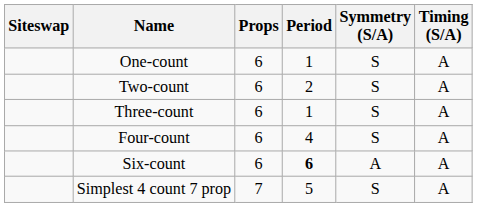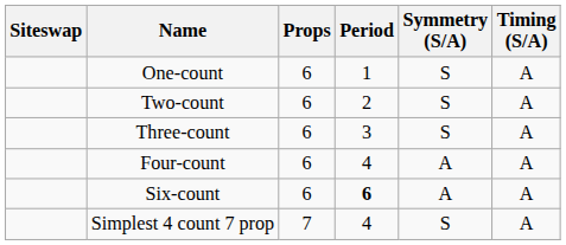 <table class="wikitable sortable" style="font-size:100%;text-align:center;">
 <tr>
 <th>Siteswap</th>
 <th>Name</th>
 <th>Props</th>
 <th>Period</th>
 <th>Symmetry<br> (S/A)</th>
 <th>Timing<br> (S/A)</th>
 </tr>
 <tr>
 <td></td>
 <td>One-count</td>
 <td>6</td>
 <td>1</td>
 <td>S</td>
 <td>A</td>
 </tr>
 <tr>
 <td></td>
 <td>Two-count</td>
 <td>6</td>
 <td>2</td>
 <td>S</td>
 <td>A</td>
 </tr>
 <tr>
 <td></td>
 <td>Three-count</td>
 <td>6</td>
-<td>1</td>
+<td>3</td>
 <td>S</td>
 <td>A</td>
 </tr>
 <tr>
 <td></td>
 <td>Four-count</td>
 <td>6</td>
 <td>4</td>
-<td>S</td>
+<td>A</td>
 <td>A</td>
 </tr>
 <tr>
 <td></td>
 <td>Six-count</td>
 <td>6</td>
 <td><strong>6</strong></td>
 <td>A</td>
 <td>A</td>
 </tr>
 <tr>
 <td></td>
 <td>Simplest 4 count 7 prop</td>
 <td>7</td>
-<td>5</td>
+<td>4</td>
 <td>S</td>
 <td>A</td>
 </tr>
 </table>
